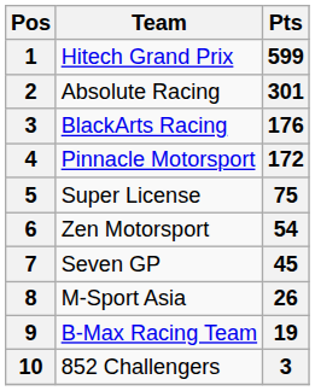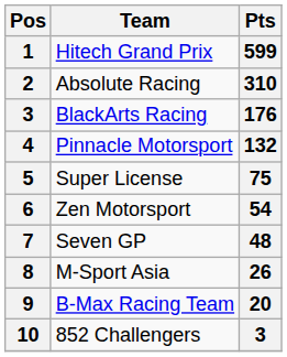 <table class="wikitable" style="font-size: 85%; text-align: center;">
 <tr valign="top">
 <th valign="middle">Pos</th>
 <th valign="middle">Team</th>
 <th valign="middle">Pts</th>
 </tr>
 <tr>
 <th>1</th>
 <td align="left"> <a href='#'>Hitech Grand Prix</a></td>
 <th>599</th>
 </tr>
 <tr>
 <th>2</th>
 <td align="left"> Absolute Racing</td>
-<th>301</th>
+<th>310</th>
 </tr>
 <tr>
 <th>3</th>
 <td align="left"> <a href='#'>BlackArts Racing</a></td>
 <th>176</th>
 </tr>
 <tr>
 <th>4</th>
 <td align="left"> <a href='#'>Pinnacle Motorsport</a></td>
-<th>172</th>
+<th>132</th>
 </tr>
 <tr>
 <th>5</th>
 <td align="left"> Super License</td>
 <th>75</th>
 </tr>
 <tr>
 <th>6</th>
 <td align="left"> Zen Motorsport</td>
 <th>54</th>
 </tr>
 <tr>
 <th>7</th>
 <td align="left">  Seven GP</td>
-<th>45</th>
+<th>48</th>
 </tr>
 <tr>
 <th>8</th>
 <td align="left"> M-Sport Asia</td>
 <th>26</th>
 </tr>
 <tr>
 <th>9</th>
 <td align="left" nowrap> <a href='#'>B-Max Racing Team</a></td>
-<th>19</th>
+<th>20</th>
 </tr>
 <tr>
 <th>10</th>
 <td align="left"> 852 Challengers</td>
 <th>3</th>
 </tr>
 <tr>
 </tr>
 </table>
